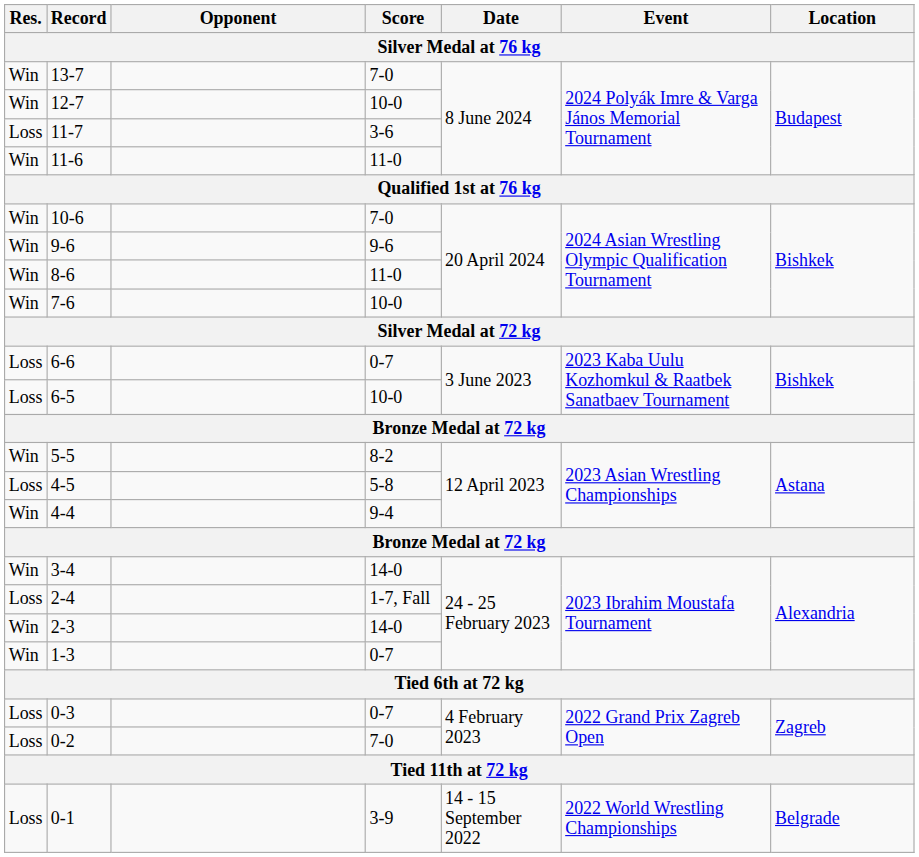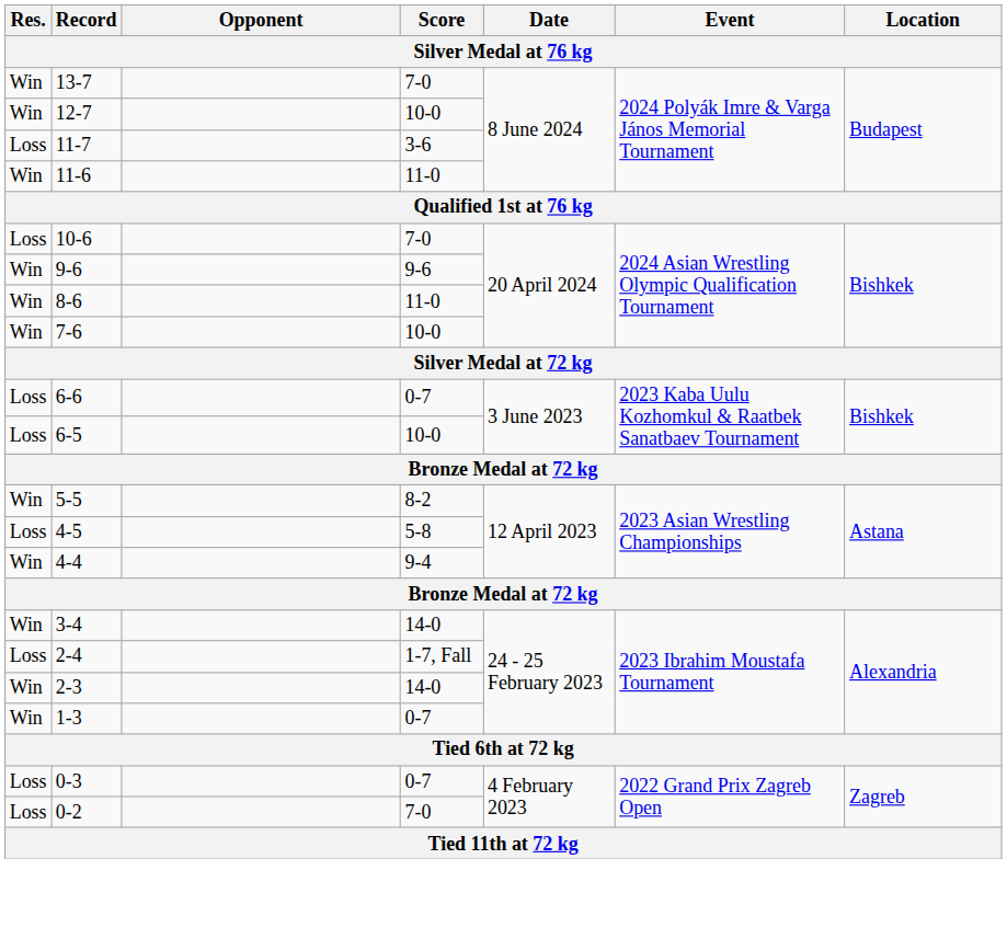 <table class="wikitable">
 <tr>
 <th width="30">Res.</th>
 <th width="30">Record</th>
 <th width="220">Opponent</th>
 <th width="60">Score</th>
 <th width="100">Date</th>
 <th width="180">Event</th>
 <th width="120">Location</th>
 </tr>
 <tr>
 <th colspan="7"> Silver Medal  at <a href='#'>76 kg</a></th>
 </tr>
 <tr>
 <td>Win</td>
 <td>13-7</td>
 <td></td>
 <td>7-0</td>
 <td rowspan="4">8 June 2024</td>
 <td rowspan="4"><a href='#'>2024 Polyák Imre & Varga János Memorial Tournament</a></td>
 <td rowspan="4"> <a href='#'>Budapest</a></td>
 </tr>
 <tr>
 <td>Win</td>
 <td>12-7</td>
 <td></td>
 <td>10-0</td>
 </tr>
 <tr>
 <td>Loss</td>
 <td>11-7</td>
 <td></td>
 <td>3-6</td>
 </tr>
 <tr>
 <td>Win</td>
 <td>11-6</td>
 <td></td>
 <td>11-0</td>
 </tr>
 <tr>
 <th colspan="7">Qualified 1st at <a href='#'>76 kg</a></th>
 </tr>
 <tr>
-<td>Win</td>
+<td>Loss</td>
 <td>10-6</td>
 <td></td>
 <td>7-0</td>
 <td rowspan="4">20 April 2024</td>
 <td rowspan="4"><a href='#'>2024 Asian Wrestling Olympic Qualification Tournament</a></td>
 <td rowspan="4"> <a href='#'>Bishkek</a></td>
 </tr>
 <tr>
 <td>Win</td>
 <td>9-6</td>
 <td></td>
 <td>9-6</td>
 </tr>
 <tr>
 <td>Win</td>
 <td>8-6</td>
 <td></td>
 <td>11-0</td>
 </tr>
 <tr>
 <td>Win</td>
 <td>7-6</td>
 <td></td>
 <td>10-0</td>
 </tr>
 <tr>
 <th colspan="7"> Silver Medal at <a href='#'>72 kg</a></th>
 </tr>
 <tr>
 <td>Loss</td>
 <td>6-6</td>
 <td></td>
 <td>0-7</td>
 <td rowspan="2">3 June 2023</td>
 <td rowspan="2"><a href='#'>2023 Kaba Uulu Kozhomkul & Raatbek Sanatbaev Tournament</a></td>
 <td rowspan="2"> <a href='#'>Bishkek</a></td>
 </tr>
 <tr>
 <td>Loss</td>
 <td>6-5</td>
 <td></td>
 <td>10-0</td>
 </tr>
 <tr>
 <th colspan="7"> Bronze Medal at <a href='#'>72 kg</a></th>
 </tr>
 <tr>
 <td>Win</td>
 <td>5-5</td>
 <td></td>
 <td>8-2</td>
 <td rowspan="3">12 April 2023</td>
 <td rowspan="3"><a href='#'>2023 Asian Wrestling Championships</a></td>
 <td rowspan="3"> <a href='#'>Astana</a></td>
 </tr>
 <tr>
 <td>Loss</td>
 <td>4-5</td>
 <td></td>
 <td>5-8</td>
 </tr>
 <tr>
 <td>Win</td>
 <td>4-4</td>
 <td></td>
 <td>9-4</td>
 </tr>
 <tr>
 <th colspan="7"> Bronze Medal at <a href='#'>72 kg</a></th>
 </tr>
 <tr>
 <td>Win</td>
 <td>3-4</td>
 <td></td>
 <td>14-0</td>
 <td rowspan="4">24 - 25 February 2023</td>
 <td rowspan="4"><a href='#'>2023 Ibrahim Moustafa Tournament</a></td>
 <td rowspan="4"> <a href='#'>Alexandria</a></td>
 </tr>
 <tr>
 <td>Loss</td>
 <td>2-4</td>
 <td></td>
 <td>1-7, Fall</td>
 </tr>
 <tr>
 <td>Win</td>
 <td>2-3</td>
 <td></td>
 <td>14-0</td>
 </tr>
 <tr>
 <td>Win</td>
 <td>1-3</td>
 <td></td>
 <td>0-7</td>
 </tr>
 <tr>
 <th colspan="7">Tied 6th at 72 kg</th>
 </tr>
 <tr>
 <td>Loss</td>
 <td>0-3</td>
 <td></td>
 <td>0-7</td>
 <td rowspan="2">4 February 2023</td>
 <td rowspan="2"><a href='#'>2022 Grand Prix Zagreb Open</a></td>
 <td rowspan="2"> <a href='#'>Zagreb</a></td>
 </tr>
 <tr>
 <td>Loss</td>
 <td>0-2</td>
 <td></td>
 <td>7-0</td>
 </tr>
 <tr>
 <th colspan="7">Tied 11th at <a href='#'>72 kg</a></th>
 </tr>
-<tr>
-<td>Loss</td>
-<td>0-1</td>
-<td></td>
-<td>3-9</td>
-<td>14 - 15 September 2022</td>
-<td><a href='#'>2022 World Wrestling Championships</a></td>
-<td> <a href='#'>Belgrade</a></td>
-</tr>
 </table>
